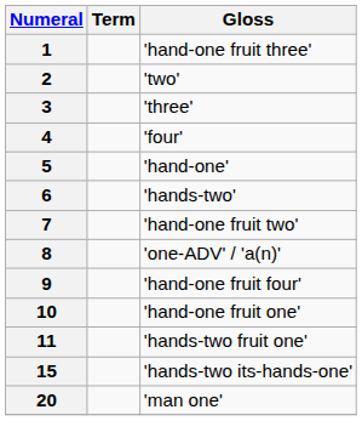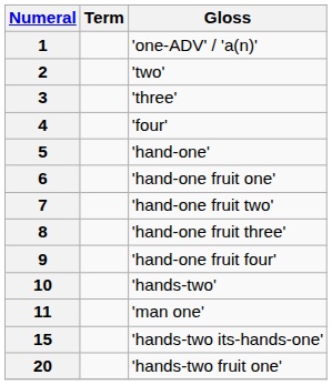 <table class="wikitable" style="text-align: left;">
 <tr>
 <th><a href='#'>Numeral</a></th>
 <th>Term</th>
 <th>Gloss</th>
 </tr>
 <tr>
 <th>1</th>
 <td></td>
-<td>'hand-one fruit three'</td>
+<td>'one-ADV' / 'a(n)'</td>
 </tr>
 <tr>
 <th>2</th>
 <td></td>
 <td>'two'</td>
 </tr>
 <tr>
 <th>3</th>
 <td></td>
 <td>'three'</td>
 </tr>
 <tr>
 <th>4</th>
 <td></td>
 <td>'four'</td>
 </tr>
 <tr>
 <th>5</th>
 <td></td>
 <td>'hand-one'</td>
 </tr>
 <tr>
 <th>6</th>
 <td></td>
-<td>'hands-two'</td>
+<td>'hand-one fruit one'</td>
 </tr>
 <tr>
 <th>7</th>
 <td></td>
 <td>'hand-one fruit two'</td>
 </tr>
 <tr>
 <th>8</th>
 <td></td>
-<td>'one-ADV' / 'a(n)'</td>
+<td>'hand-one fruit three'</td>
 </tr>
 <tr>
 <th>9</th>
 <td></td>
 <td>'hand-one fruit four'</td>
 </tr>
 <tr>
 <th>10</th>
 <td></td>
-<td>'hand-one fruit one'</td>
+<td>'hands-two'</td>
 </tr>
 <tr>
 <th>11</th>
 <td></td>
-<td>'hands-two fruit one'</td>
+<td>'man one'</td>
 </tr>
 <tr>
 <th>15</th>
 <td></td>
 <td>'hands-two its-hands-one'</td>
 </tr>
 <tr>
 <th>20</th>
 <td></td>
-<td>'man one'</td>
+<td>'hands-two fruit one'</td>
 </tr>
 <tr>
 </tr>
 </table>
